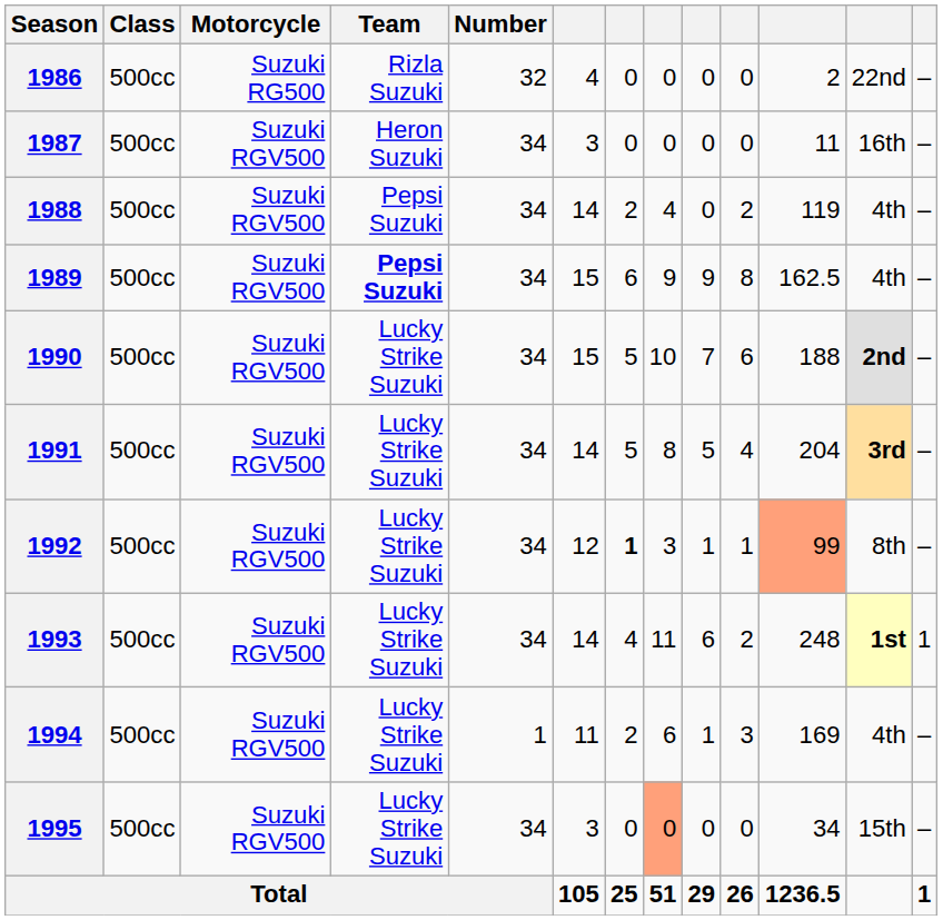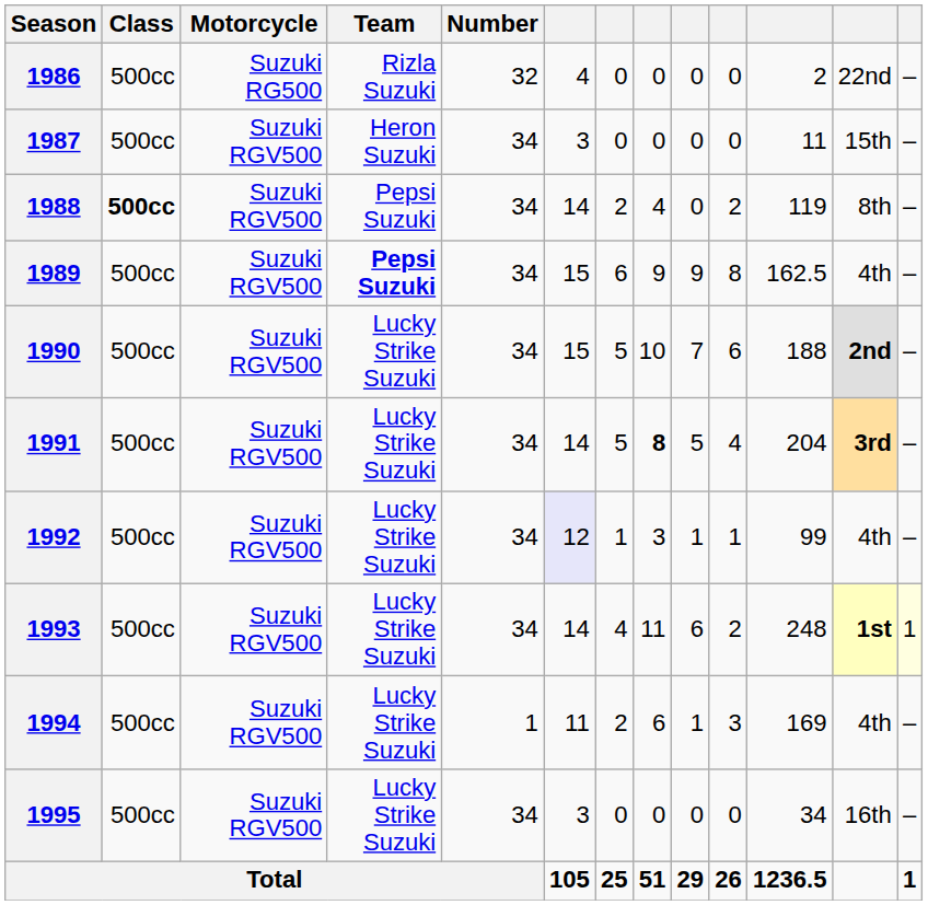 <table class="wikitable" style="text-align:right">
 <tr>
 <th>Season</th>
 <th>Class</th>
 <th>Motorcycle</th>
 <th>Team</th>
 <th>Number</th>
 <th></th>
 <th></th>
 <th></th>
 <th></th>
 <th></th>
 <th></th>
 <th></th>
 <th></th>
 </tr>
 <tr>
 <th><a href='#'>1986</a></th>
 <td>500cc</td>
 <td><a href='#'>Suzuki RG500</a></td>
 <td><a href='#'>Rizla Suzuki</a></td>
 <td>32</td>
 <td>4</td>
 <td>0</td>
 <td>0</td>
 <td>0</td>
 <td>0</td>
 <td>2</td>
 <td>22nd</td>
 <td>–</td>
 </tr>
 <tr>
 <th><a href='#'>1987</a></th>
 <td>500cc</td>
 <td><a href='#'>Suzuki RGV500</a></td>
 <td><a href='#'>Heron Suzuki</a></td>
 <td>34</td>
 <td>3</td>
 <td>0</td>
 <td>0</td>
 <td>0</td>
 <td>0</td>
 <td>11</td>
-<td>16th</td>
+<td>15th</td>
 <td>–</td>
 </tr>
 <tr>
 <th><a href='#'>1988</a></th>
-<td>500cc</td>
+<td><strong>500cc</strong></td>
 <td><a href='#'>Suzuki RGV500</a></td>
 <td><a href='#'>Pepsi Suzuki</a></td>
 <td>34</td>
 <td>14</td>
 <td>2</td>
 <td>4</td>
 <td>0</td>
 <td>2</td>
 <td>119</td>
-<td>4th</td>
+<td>8th</td>
 <td>–</td>
 </tr>
 <tr>
 <th><a href='#'>1989</a></th>
 <td>500cc</td>
 <td><a href='#'>Suzuki RGV500</a></td>
 <td><strong><a href='#'>Pepsi Suzuki</a></strong></td>
 <td>34</td>
 <td>15</td>
 <td>6</td>
 <td>9</td>
 <td>9</td>
 <td>8</td>
 <td>162.5</td>
 <td>4th</td>
 <td>–</td>
 </tr>
 <tr>
 <th><a href='#'>1990</a></th>
 <td>500cc</td>
 <td><a href='#'>Suzuki RGV500</a></td>
 <td><a href='#'>Lucky Strike Suzuki</a></td>
 <td>34</td>
 <td>15</td>
 <td>5</td>
 <td>10</td>
 <td>7</td>
 <td>6</td>
 <td>188</td>
 <td style="background:#dfdfdf;"><strong>2nd</strong></td>
 <td>–</td>
 </tr>
 <tr>
 <th><a href='#'>1991</a></th>
 <td>500cc</td>
 <td><a href='#'>Suzuki RGV500</a></td>
 <td><a href='#'>Lucky Strike Suzuki</a></td>
 <td>34</td>
 <td>14</td>
 <td>5</td>
-<td>8</td>
+<td><strong>8</strong></td>
 <td>5</td>
 <td>4</td>
 <td>204</td>
 <td style="background:#ffdf9f;"><strong>3rd</strong></td>
 <td>–</td>
 </tr>
 <tr>
 <th><a href='#'>1992</a></th>
 <td>500cc</td>
 <td><a href='#'>Suzuki RGV500</a></td>
 <td><a href='#'>Lucky Strike Suzuki</a></td>
 <td>34</td>
-<td>12</td>
-<td><strong>1</strong></td>
+<td style="background: lavender;">12</td>
+<td>1</td>
 <td>3</td>
 <td>1</td>
 <td>1</td>
-<td style="background: lightsalmon;">99</td>
-<td>8th</td>
+<td>99</td>
+<td>4th</td>
 <td>–</td>
 </tr>
 <tr>
 <th><a href='#'>1993</a></th>
 <td>500cc</td>
 <td><a href='#'>Suzuki RGV500</a></td>
 <td><a href='#'>Lucky Strike Suzuki</a></td>
 <td>34</td>
 <td>14</td>
 <td>4</td>
 <td>11</td>
 <td>6</td>
 <td>2</td>
 <td>248</td>
 <td style="background:#ffffbf;"><strong>1st</strong></td>
-<td>1</td>
+<td style="background: lightyellow;">1</td>
 </tr>
 <tr>
 <th><a href='#'>1994</a></th>
 <td>500cc</td>
 <td><a href='#'>Suzuki RGV500</a></td>
 <td><a href='#'>Lucky Strike Suzuki</a></td>
 <td>1</td>
 <td>11</td>
 <td>2</td>
 <td>6</td>
 <td>1</td>
 <td>3</td>
 <td>169</td>
 <td>4th</td>
 <td>–</td>
 </tr>
 <tr>
 <th><a href='#'>1995</a></th>
 <td>500cc</td>
 <td><a href='#'>Suzuki RGV500</a></td>
 <td><a href='#'>Lucky Strike Suzuki</a></td>
 <td>34</td>
 <td>3</td>
 <td>0</td>
-<td style="background: lightsalmon;">0</td>
+<td>0</td>
 <td>0</td>
 <td>0</td>
 <td>34</td>
-<td>15th</td>
+<td>16th</td>
 <td>–</td>
 </tr>
 <tr>
 <th colspan=5>Total</th>
 <td><strong>105</strong></td>
 <td><strong>25</strong></td>
 <td><strong>51</strong></td>
 <td><strong>29</strong></td>
 <td><strong>26</strong></td>
 <td><strong>1236.5</strong></td>
 <td></td>
 <td><strong>1</strong></td>
 </tr>
 </table>
